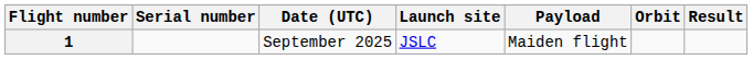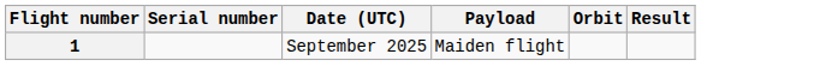 <table class="wikitable">
 <tr>
 <th>Flight number</th>
 <th>Serial number</th>
 <th>Date (UTC)</th>
-<th>Launch site</th>
 <th>Payload</th>
 <th>Orbit</th>
 <th>Result</th>
 </tr>
 <tr>
 <th>1</th>
 <td></td>
 <td data-sort-value="September 2025"> September 2025<br></td>
-<td><a href='#'>JSLC</a></td>
 <td>Maiden flight</td>
 <td></td>
 <td></td>
 </tr>
 </table>
